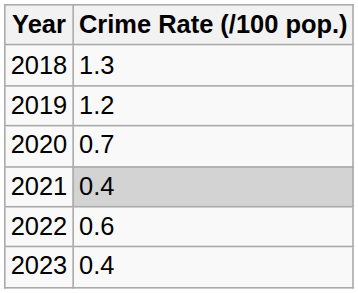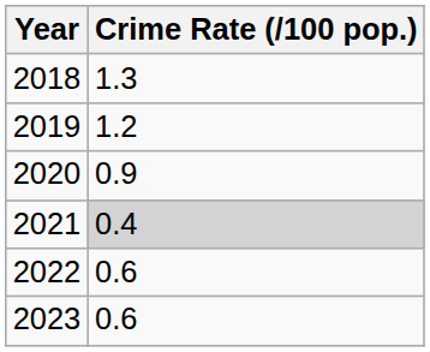 <table class="wikitable">
 <tr>
 <th>Year</th>
 <th>Crime Rate (/100 pop.)</th>
 </tr>
 <tr>
 <td>2018</td>
 <td>1.3</td>
 </tr>
 <tr>
 <td>2019</td>
 <td>1.2</td>
 </tr>
 <tr>
 <td>2020</td>
-<td>0.7</td>
+<td>0.9</td>
 </tr>
 <tr>
 <td>2021</td>
 <td style="background: lightgrey;">0.4</td>
 </tr>
 <tr>
 <td>2022</td>
 <td>0.6</td>
 </tr>
 <tr>
 <td>2023</td>
-<td>0.4</td>
+<td>0.6</td>
 </tr>
 </table>
